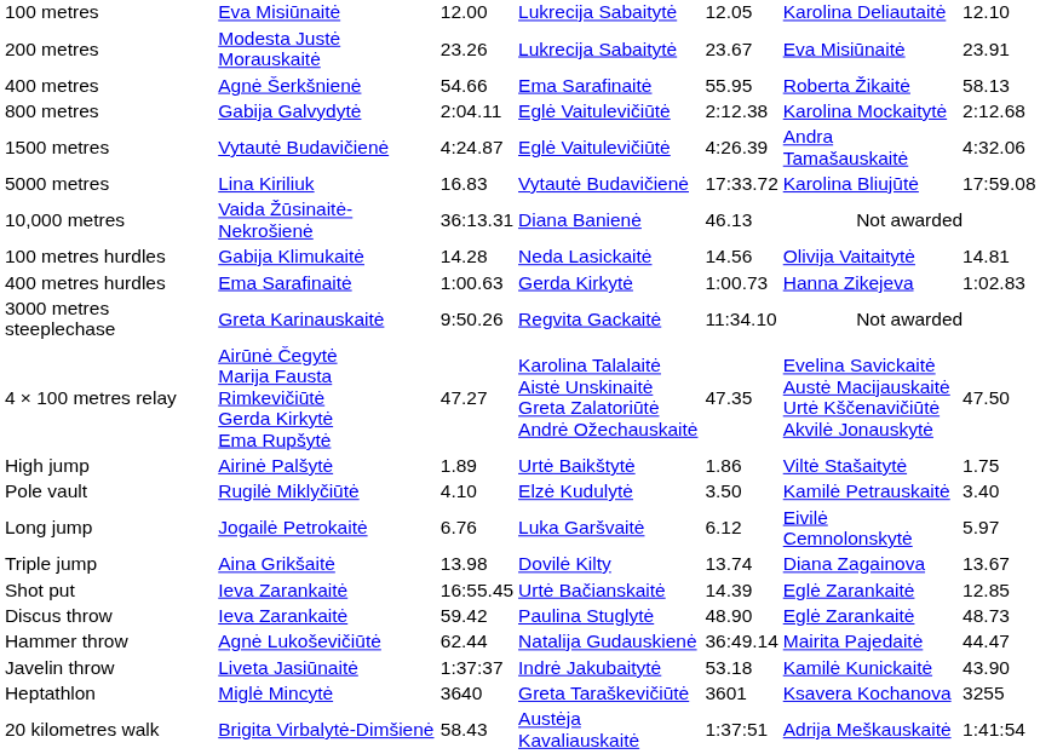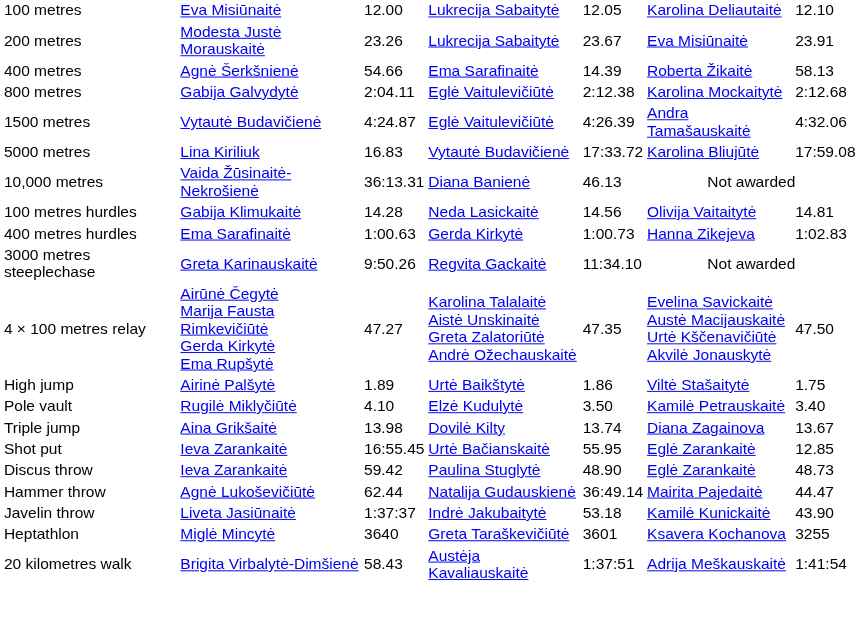 <table>
 <tr>
 <td>100 metres</td>
 <td><a href='#'>Eva Misiūnaitė</a></td>
 <td>12.00</td>
 <td><a href='#'>Lukrecija Sabaitytė</a></td>
 <td>12.05</td>
 <td><a href='#'>Karolina Deliautaitė</a></td>
 <td>12.10</td>
 </tr>
 <tr>
 <td>200 metres</td>
 <td><a href='#'>Modesta Justė Morauskaitė</a></td>
 <td>23.26</td>
 <td><a href='#'>Lukrecija Sabaitytė</a></td>
 <td>23.67</td>
 <td><a href='#'>Eva Misiūnaitė</a></td>
 <td>23.91</td>
 </tr>
 <tr>
 <td>400 metres</td>
 <td><a href='#'>Agnė Šerkšnienė</a></td>
 <td>54.66</td>
 <td><a href='#'>Ema Sarafinaitė</a></td>
-<td>55.95</td>
+<td>14.39</td>
 <td><a href='#'>Roberta Žikaitė</a></td>
 <td>58.13</td>
 </tr>
 <tr>
 <td>800 metres</td>
 <td><a href='#'>Gabija Galvydytė</a></td>
 <td>2:04.11</td>
 <td><a href='#'>Eglė Vaitulevičiūtė</a></td>
 <td>2:12.38</td>
 <td><a href='#'>Karolina Mockaitytė</a></td>
 <td>2:12.68</td>
 </tr>
 <tr>
 <td>1500 metres</td>
 <td><a href='#'>Vytautė Budavičienė</a></td>
 <td>4:24.87</td>
 <td><a href='#'>Eglė Vaitulevičiūtė</a></td>
 <td>4:26.39</td>
 <td><a href='#'>Andra Tamašauskaitė</a></td>
 <td>4:32.06</td>
 </tr>
 <tr>
 <td>5000 metres</td>
 <td><a href='#'>Lina Kiriliuk</a></td>
 <td>16.83</td>
 <td><a href='#'>Vytautė Budavičienė</a></td>
 <td>17:33.72</td>
 <td><a href='#'>Karolina Bliujūtė</a></td>
 <td>17:59.08</td>
 </tr>
 <tr>
 <td>10,000 metres</td>
 <td><a href='#'>Vaida Žūsinaitė-Nekrošienė</a></td>
 <td>36:13.31</td>
 <td><a href='#'>Diana Banienė</a></td>
 <td>46.13</td>
 <td colspan=2 align=center>Not awarded</td>
 </tr>
 <tr>
 <td>100 metres hurdles</td>
 <td><a href='#'>Gabija Klimukaitė</a></td>
 <td>14.28</td>
 <td><a href='#'>Neda Lasickaitė</a></td>
 <td>14.56</td>
 <td><a href='#'>Olivija Vaitaitytė</a></td>
 <td>14.81</td>
 </tr>
 <tr>
 <td>400 metres hurdles</td>
 <td><a href='#'>Ema Sarafinaitė</a></td>
 <td>1:00.63</td>
 <td><a href='#'>Gerda Kirkytė</a></td>
 <td>1:00.73</td>
 <td><a href='#'>Hanna Zikejeva</a></td>
 <td>1:02.83</td>
 </tr>
 <tr>
 <td>3000 metres steeplechase</td>
 <td><a href='#'>Greta Karinauskaitė</a></td>
 <td>9:50.26</td>
 <td><a href='#'>Regvita Gackaitė</a></td>
 <td>11:34.10</td>
 <td colspan=2 align=center>Not awarded</td>
 </tr>
 <tr>
 <td>4 × 100 metres relay</td>
 <td><a href='#'>Airūnė Čegytė</a><br><a href='#'>Marija Fausta Rimkevičiūtė</a><br><a href='#'>Gerda Kirkytė</a><br><a href='#'>Ema Rupšytė</a></td>
 <td>47.27</td>
 <td><a href='#'>Karolina Talalaitė</a><br><a href='#'>Aistė Unskinaitė</a><br><a href='#'>Greta Zalatoriūtė</a><br><a href='#'>Andrė Ožechauskaitė</a></td>
 <td>47.35</td>
 <td><a href='#'>Evelina Savickaitė</a><br><a href='#'>Austė Macijauskaitė</a><br><a href='#'>Urtė Kščenavičiūtė</a><br><a href='#'>Akvilė Jonauskytė</a></td>
 <td>47.50</td>
 </tr>
 <tr>
 <td>High jump</td>
 <td><a href='#'>Airinė Palšytė</a></td>
 <td>1.89</td>
 <td><a href='#'>Urtė Baikštytė</a></td>
 <td>1.86</td>
 <td><a href='#'>Viltė Stašaitytė</a></td>
 <td>1.75</td>
 </tr>
 <tr>
 <td>Pole vault</td>
 <td><a href='#'>Rugilė Miklyčiūtė</a></td>
 <td>4.10 </td>
 <td><a href='#'>Elzė Kudulytė</a></td>
 <td>3.50</td>
 <td><a href='#'>Kamilė Petrauskaitė</a></td>
 <td>3.40</td>
 </tr>
 <tr>
-<td>Long jump</td>
-<td><a href='#'>Jogailė Petrokaitė</a></td>
-<td>6.76</td>
-<td><a href='#'>Luka Garšvaitė</a></td>
-<td>6.12</td>
-<td><a href='#'>Eivilė Cemnolonskytė</a></td>
-<td>5.97</td>
-</tr>
-<tr>
 <td>Triple jump</td>
 <td><a href='#'>Aina Grikšaitė</a></td>
 <td>13.98</td>
 <td><a href='#'>Dovilė Kilty</a></td>
 <td>13.74</td>
 <td><a href='#'>Diana Zagainova</a></td>
 <td>13.67</td>
 </tr>
 <tr>
 <td>Shot put</td>
 <td><a href='#'>Ieva Zarankaitė</a></td>
 <td>16:55.45</td>
 <td><a href='#'>Urtė Bačianskaitė</a></td>
-<td>14.39</td>
+<td>55.95</td>
 <td><a href='#'>Eglė Zarankaitė</a></td>
 <td>12.85</td>
 </tr>
 <tr>
 <td>Discus throw</td>
 <td><a href='#'>Ieva Zarankaitė</a></td>
 <td>59.42</td>
 <td><a href='#'>Paulina Stuglytė</a></td>
 <td>48.90</td>
 <td><a href='#'>Eglė Zarankaitė</a></td>
 <td>48.73</td>
 </tr>
 <tr>
 <td>Hammer throw</td>
 <td><a href='#'>Agnė Lukoševičiūtė</a></td>
 <td>62.44</td>
 <td><a href='#'>Natalija Gudauskienė</a></td>
 <td>36:49.14</td>
 <td><a href='#'>Mairita Pajedaitė</a></td>
 <td>44.47</td>
 </tr>
 <tr>
 <td>Javelin throw</td>
 <td><a href='#'>Liveta Jasiūnaitė</a></td>
 <td>1:37:37</td>
 <td><a href='#'>Indrė Jakubaitytė</a></td>
 <td>53.18</td>
 <td><a href='#'>Kamilė Kunickaitė</a></td>
 <td>43.90</td>
 </tr>
 <tr>
 <td>Heptathlon</td>
 <td><a href='#'>Miglė Mincytė</a></td>
 <td>3640</td>
 <td><a href='#'>Greta Taraškevičiūtė</a></td>
 <td>3601</td>
 <td><a href='#'>Ksavera Kochanova</a></td>
 <td>3255</td>
 </tr>
 <tr>
 <td>20 kilometres walk</td>
 <td><a href='#'>Brigita Virbalytė-Dimšienė</a></td>
 <td>58.43</td>
 <td><a href='#'>Austėja Kavaliauskaitė</a></td>
 <td>1:37:51</td>
 <td><a href='#'>Adrija Meškauskaitė</a></td>
 <td>1:41:54</td>
 </tr>
 </table>
